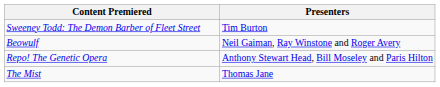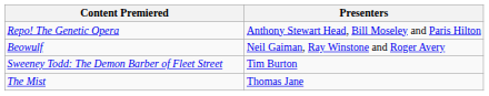 <table class="wikitable sortable">
 <tr>
 <th scope="col" style="width:50%">Content Premiered</th>
 <th scope="col" style="width:50%">Presenters</th>
 </tr>
 <tr>
-<td><em><a href='#'>Sweeney Todd: The Demon Barber of Fleet Street</a></em></td>
-<td><a href='#'>Tim Burton</a></td>
+<td><em><a href='#'>Repo! The Genetic Opera</a></em></td>
+<td><a href='#'>Anthony Stewart Head</a>, <a href='#'>Bill Moseley</a> and <a href='#'>Paris Hilton</a></td>
 </tr>
 <tr>
 <td><em><a href='#'>Beowulf</a></em></td>
 <td><a href='#'>Neil Gaiman</a>, <a href='#'>Ray Winstone</a> and <a href='#'>Roger Avery</a></td>
 </tr>
 <tr>
-<td><em><a href='#'>Repo! The Genetic Opera</a></em></td>
-<td><a href='#'>Anthony Stewart Head</a>, <a href='#'>Bill Moseley</a> and <a href='#'>Paris Hilton</a></td>
+<td><em><a href='#'>Sweeney Todd: The Demon Barber of Fleet Street</a></em></td>
+<td><a href='#'>Tim Burton</a></td>
 </tr>
 <tr>
 <td><em><a href='#'>The Mist</a></em></td>
 <td><a href='#'>Thomas Jane</a></td>
 </tr>
 </table>
